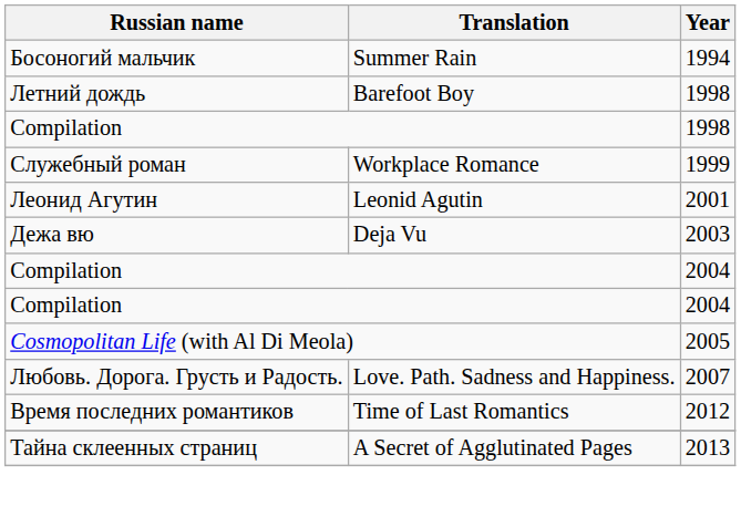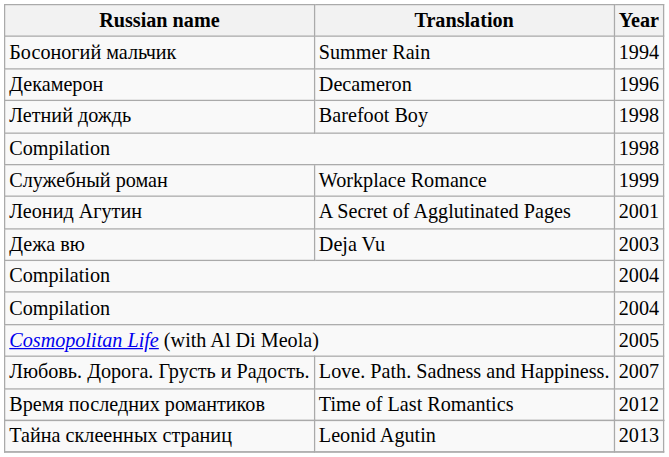 <table class="wikitable">
 <tr>
 <th>Russian name</th>
 <th>Translation</th>
 <th>Year</th>
 </tr>
 <tr>
 <td>Босоногий мальчик</td>
 <td>Summer Rain</td>
 <td>1994</td>
+</tr>
+<tr>
+<td>Декамерон</td>
+<td>Decameron</td>
+<td>1996</td>
 </tr>
 <tr>
 <td>Летний дождь</td>
 <td>Barefoot Boy</td>
 <td>1998</td>
 </tr>
 <tr>
 <td colspan="2">Compilation</td>
 <td>1998</td>
 </tr>
 <tr>
 <td>Служебный роман</td>
 <td>Workplace Romance</td>
 <td>1999</td>
 </tr>
 <tr>
 <td>Леонид Агутин</td>
-<td>Leonid Agutin</td>
+<td>A Secret of Agglutinated Pages</td>
 <td>2001</td>
 </tr>
 <tr>
 <td>Дежа вю</td>
 <td>Deja Vu</td>
 <td>2003</td>
 </tr>
 <tr>
 <td colspan="2">Compilation</td>
 <td>2004</td>
 </tr>
 <tr>
 <td colspan="2">Compilation</td>
 <td>2004</td>
 </tr>
 <tr>
 <td colspan="2"><em><a href='#'>Cosmopolitan Life</a></em> (with Al Di Meola)</td>
 <td>2005</td>
 </tr>
 <tr>
 <td>Любовь. Дорога. Грусть и Радость.</td>
 <td>Love. Path. Sadness and Happiness.</td>
 <td>2007</td>
 </tr>
 <tr>
 <td>Время последних романтиков</td>
 <td>Time of Last Romantics</td>
 <td>2012</td>
 </tr>
 <tr>
 </tr>
 <tr>
 <td>Тайна склеенных страниц</td>
-<td>A Secret of Agglutinated Pages</td>
+<td>Leonid Agutin</td>
 <td>2013</td>
 </tr>
 <tr>
 </tr>
 </table>
